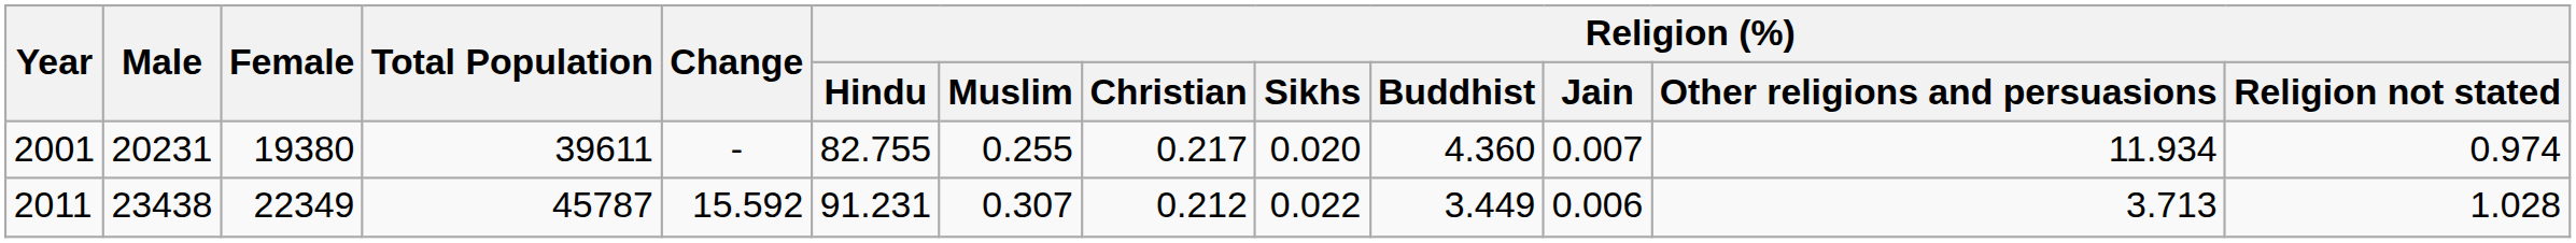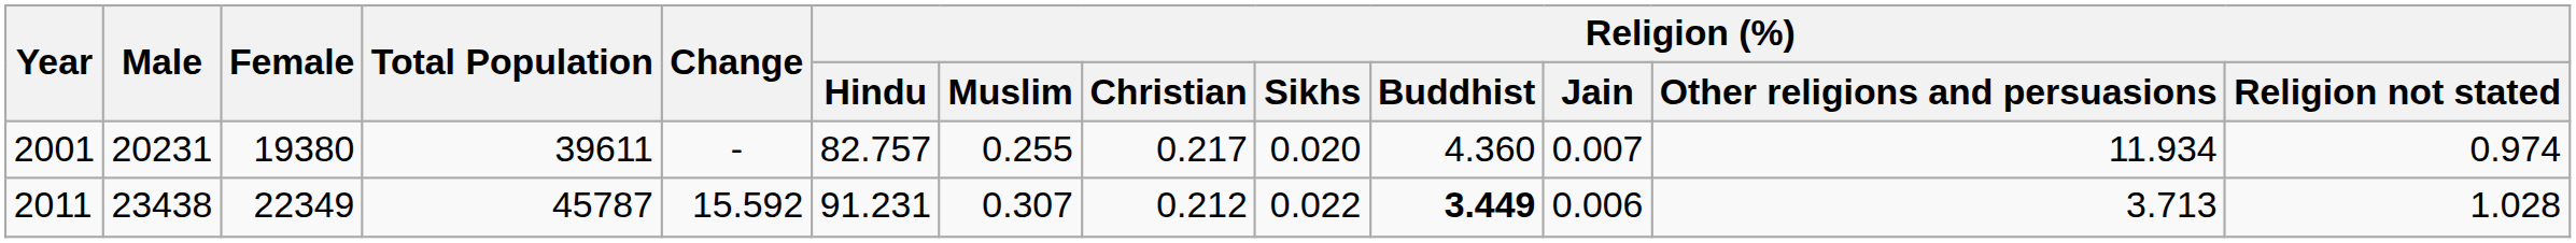 <table class="wikitable">
 <tr>
 <th rowspan="2">Year</th>
 <th rowspan="2">Male</th>
 <th rowspan="2">Female</th>
 <th rowspan="2">Total Population</th>
 <th rowspan="2">Change</th>
 <th colspan="8">Religion (%)</th>
 </tr>
 <tr>
 <th>Hindu</th>
 <th>Muslim</th>
 <th>Christian</th>
 <th>Sikhs</th>
 <th>Buddhist</th>
 <th>Jain</th>
 <th>Other religions and persuasions</th>
 <th>Religion not stated</th>
 </tr>
 <tr>
 <td>2001</td>
 <td style="text-align:right;">20231</td>
 <td style="text-align:right;">19380</td>
 <td style="text-align:right;">39611</td>
 <td style="text-align:center;">-</td>
-<td style="text-align:right;">82.755</td>
+<td style="text-align:right;">82.757</td>
 <td style="text-align:right;">0.255</td>
 <td style="text-align:right;">0.217</td>
 <td style="text-align:right;">0.020</td>
 <td style="text-align:right;">4.360</td>
 <td style="text-align:right;">0.007</td>
 <td style="text-align:right;">11.934</td>
 <td style="text-align:right;">0.974</td>
 </tr>
 <tr>
 <td>2011</td>
 <td style="text-align:right;">23438</td>
 <td style="text-align:right;">22349</td>
 <td style="text-align:right;">45787</td>
 <td style="text-align:right;">15.592</td>
 <td style="text-align:right;">91.231</td>
 <td style="text-align:right;">0.307</td>
 <td style="text-align:right;">0.212</td>
 <td style="text-align:right;">0.022</td>
-<td style="text-align:right;">3.449</td>
+<td style="text-align:right;"><strong>3.449</strong></td>
 <td style="text-align:right;">0.006</td>
 <td style="text-align:right;">3.713</td>
 <td style="text-align:right;">1.028</td>
 </tr>
 </table>
